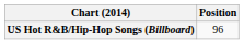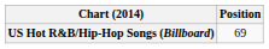 <table class="wikitable plainrowheaders" style="text-align:center;">
 <tr>
 <th>Chart (2014)</th>
 <th>Position</th>
 </tr>
 <tr>
 <th scope="row">US Hot R&B/Hip-Hop Songs (<em>Billboard</em>)</th>
-<td>96</td>
+<td>69</td>
 </tr>
 </table>
